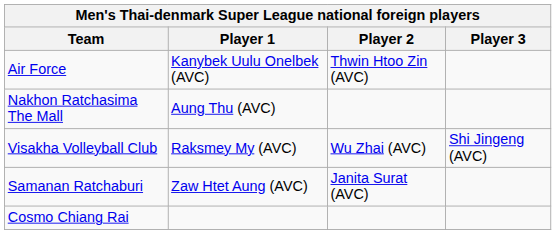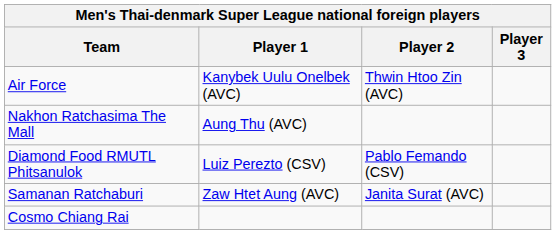 <table class="wikitable sortable">
 <tr>
 <th colspan=4>Men's Thai-denmark Super League national foreign players</th>
 </tr>
 <tr>
 <th>Team</th>
 <th>Player 1</th>
 <th>Player 2</th>
 <th>Player 3</th>
 </tr>
 <tr>
 <td><a href='#'>Air Force</a></td>
 <td> <a href='#'>Kanybek Uulu Onelbek</a> (AVC)</td>
 <td> <a href='#'>Thwin Htoo Zin</a> (AVC)</td>
 <td></td>
 </tr>
 <tr>
 <td><a href='#'>Nakhon Ratchasima The Mall</a></td>
 <td> <a href='#'>Aung Thu</a> (AVC)</td>
 <td></td>
 <td></td>
 </tr>
 <tr>
-<td><a href='#'>Visakha Volleyball Club</a></td>
-<td> <a href='#'>Raksmey My</a> (AVC)</td>
-<td> <a href='#'>Wu Zhai</a> (AVC)</td>
-<td> <a href='#'>Shi Jingeng</a> (AVC)</td>
+<td><a href='#'>Diamond Food RMUTL Phitsanulok</a></td>
+<td> <a href='#'>Luiz Perezto</a> (CSV)</td>
+<td> <a href='#'>Pablo Femando</a> (CSV)</td>
+<td></td>
 </tr>
 <tr>
 <td><a href='#'>Samanan Ratchaburi</a></td>
 <td> <a href='#'>Zaw Htet Aung</a> (AVC)</td>
 <td> <a href='#'>Janita Surat</a> (AVC)</td>
 <td></td>
 </tr>
 <tr>
 <td><a href='#'>Cosmo Chiang Rai</a></td>
 <td></td>
 <td></td>
 <td></td>
 </tr>
 </table>
